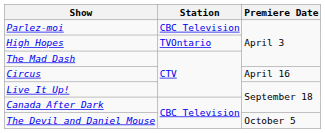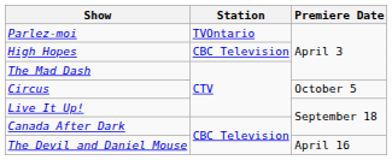 <table class="wikitable">
 <tr>
 <th>Show</th>
 <th>Station</th>
 <th>Premiere Date</th>
 </tr>
 <tr>
 <td><em><a href='#'>Parlez-moi</a></em></td>
-<td><a href='#'>CBC Television</a></td>
+<td><a href='#'>TVOntario</a></td>
 <td rowspan="3">April 3</td>
 </tr>
 <tr>
 <td><em><a href='#'>High Hopes</a></em></td>
-<td><a href='#'>TVOntario</a></td>
+<td><a href='#'>CBC Television</a></td>
 </tr>
 <tr>
 <td><em><a href='#'>The Mad Dash</a></em></td>
 <td rowspan="3"><a href='#'>CTV</a></td>
 </tr>
 <tr>
 <td><em><a href='#'>Circus</a></em></td>
-<td>April 16</td>
+<td>October 5</td>
 </tr>
 <tr>
 <td><em><a href='#'>Live It Up!</a></em></td>
 <td rowspan="2">September 18</td>
 </tr>
 <tr>
 <td><em><a href='#'>Canada After Dark</a></em></td>
 <td rowspan="2"><a href='#'>CBC Television</a></td>
 </tr>
 <tr>
 <td><em><a href='#'>The Devil and Daniel Mouse</a></em></td>
-<td>October 5</td>
+<td>April 16</td>
 </tr>
 </table>
